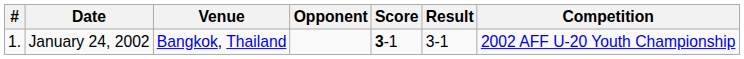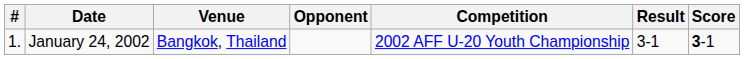 <table class="wikitable">
 <tr>
 <th>#</th>
 <th>Date</th>
 <th>Venue</th>
 <th>Opponent</th>
+<th>Competition</th>
+<th>Result</th>
 <th>Score</th>
-<th>Result</th>
-<th>Competition</th>
 </tr>
 <tr>
 <td>1.</td>
 <td>January 24, 2002</td>
 <td><a href='#'>Bangkok</a>, <a href='#'>Thailand</a></td>
 <td></td>
+<td><a href='#'>2002 AFF U-20 Youth Championship</a></td>
+<td>3-1</td>
 <td><strong>3</strong>-1</td>
-<td>3-1</td>
-<td><a href='#'>2002 AFF U-20 Youth Championship</a></td>
 </tr>
 </table>
